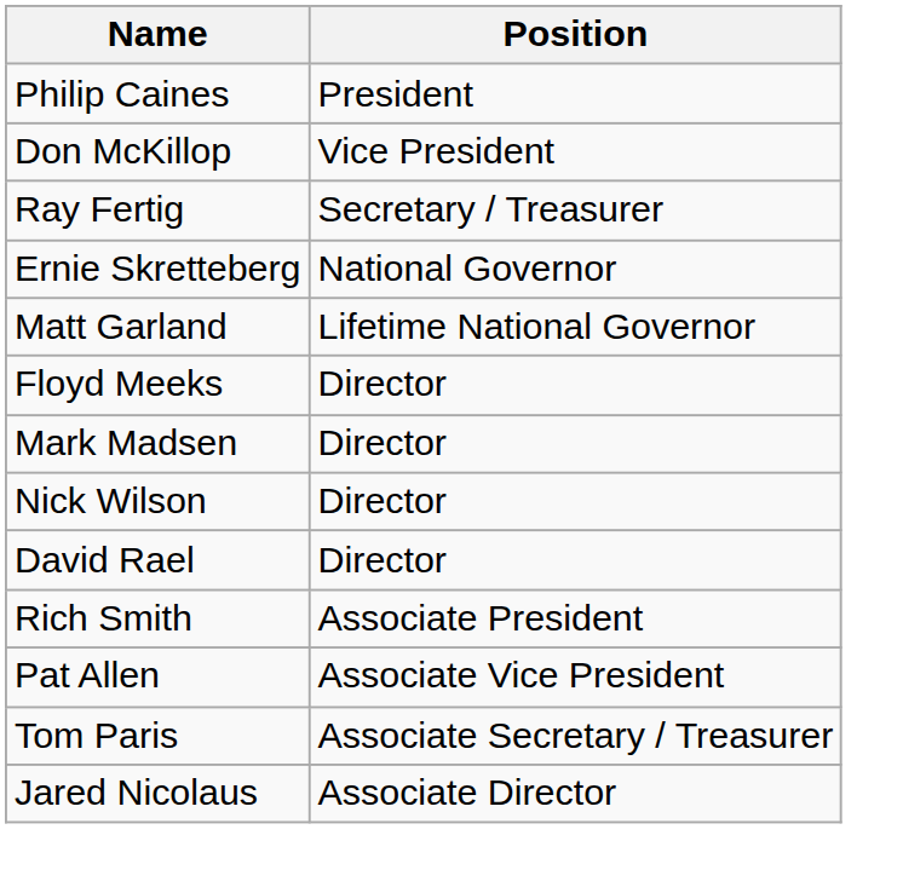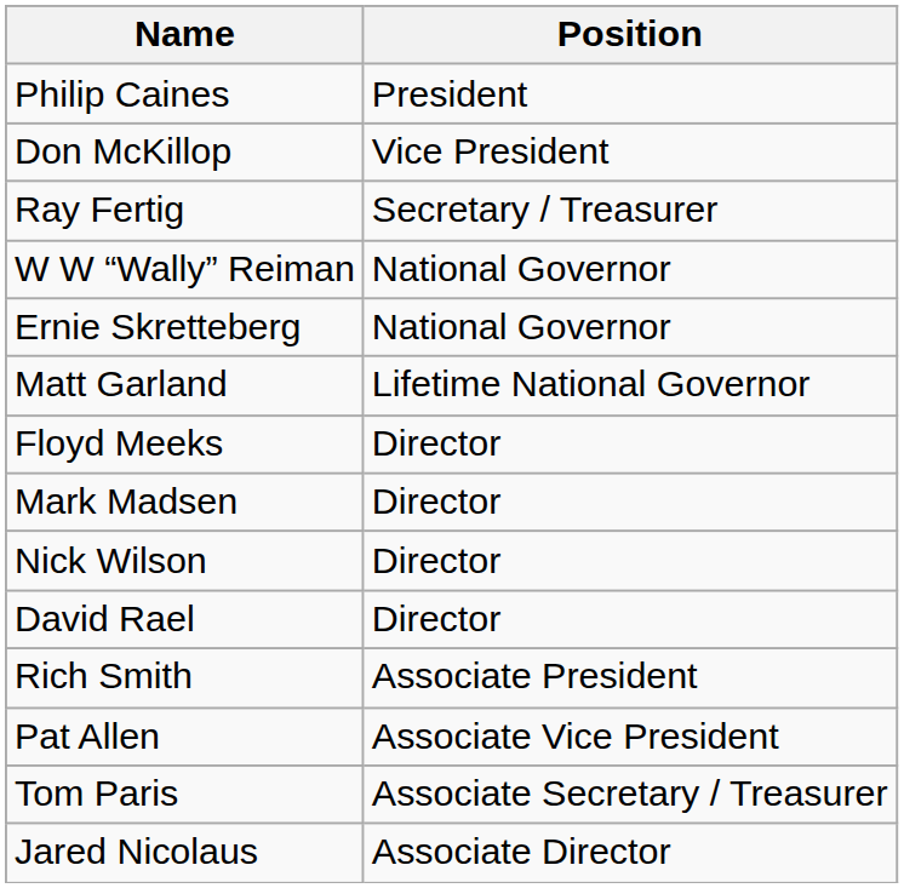 <table class="wikitable">
 <tr>
 <th>Name</th>
 <th>Position</th>
 </tr>
 <tr>
 <td>Philip Caines</td>
 <td>President</td>
 </tr>
 <tr>
 <td>Don McKillop</td>
 <td>Vice President</td>
 </tr>
 <tr>
 <td>Ray Fertig</td>
 <td>Secretary / Treasurer</td>
+</tr>
+<tr>
+<td>W W “Wally” Reiman</td>
+<td>National Governor</td>
 </tr>
 <tr>
 <td>Ernie Skretteberg</td>
 <td>National Governor</td>
 </tr>
 <tr>
 <td>Matt Garland</td>
 <td>Lifetime National Governor</td>
 </tr>
 <tr>
 <td>Floyd Meeks</td>
 <td>Director</td>
 </tr>
 <tr>
 <td>Mark Madsen</td>
 <td>Director</td>
 </tr>
 <tr>
 <td>Nick Wilson</td>
 <td>Director</td>
 </tr>
 <tr>
 <td>David Rael</td>
 <td>Director</td>
 </tr>
 <tr>
 <td>Rich Smith</td>
 <td>Associate President</td>
 </tr>
 <tr>
 <td>Pat Allen</td>
 <td>Associate Vice President</td>
 </tr>
 <tr>
 <td>Tom Paris</td>
 <td>Associate Secretary / Treasurer</td>
 </tr>
 <tr>
 <td>Jared Nicolaus</td>
 <td>Associate Director</td>
 </tr>
 </table>
